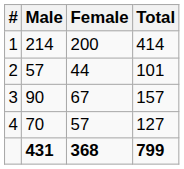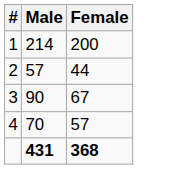 <table class="wikitable">
 <tr>
 <th>#</th>
 <th>Male</th>
 <th>Female</th>
-<th>Total</th>
 </tr>
 <tr>
 <td>1</td>
 <td>214</td>
 <td>200</td>
-<td>414</td>
 </tr>
 <tr>
 <td>2</td>
 <td>57</td>
 <td>44</td>
-<td>101</td>
 </tr>
 <tr>
 <td>3</td>
 <td>90</td>
 <td>67</td>
-<td>157</td>
 </tr>
 <tr>
 <td>4</td>
 <td>70</td>
 <td>57</td>
-<td>127</td>
 </tr>
 <tr>
 <td></td>
 <td><strong>431</strong></td>
 <td><strong>368</strong></td>
-<td><strong>799</strong></td>
 </tr>
 </table>
